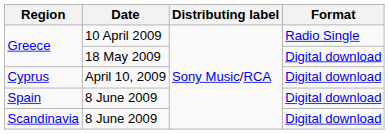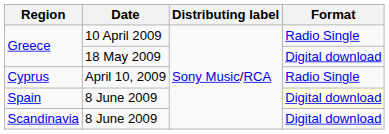 <table class= wikitable>
 <tr>
 <th>Region</th>
 <th>Date</th>
 <th>Distributing label</th>
 <th>Format</th>
 </tr>
 <tr>
 <td rowspan="2"><a href='#'>Greece</a></td>
 <td>10 April 2009</td>
 <td rowspan="5"><a href='#'>Sony Music</a>/<a href='#'>RCA</a></td>
 <td><a href='#'>Radio Single</a></td>
 </tr>
 <tr>
 <td>18 May 2009</td>
 <td><a href='#'>Digital download</a></td>
 </tr>
 <tr>
 <td><a href='#'>Cyprus</a></td>
 <td>April 10, 2009</td>
-<td><a href='#'>Digital download</a></td>
+<td><a href='#'>Radio Single</a></td>
 </tr>
 <tr>
 <td><a href='#'>Spain</a></td>
 <td>8 June 2009</td>
-<td><a href='#'>Digital download</a></td>
+<td style="background: lightyellow;"><a href='#'>Digital download</a></td>
 </tr>
 <tr>
 <td><a href='#'>Scandinavia</a></td>
 <td>8 June 2009</td>
 <td><a href='#'>Digital download</a></td>
 </tr>
 </table>
